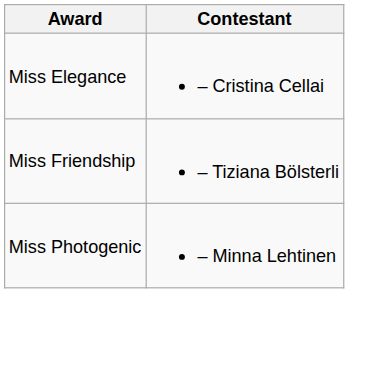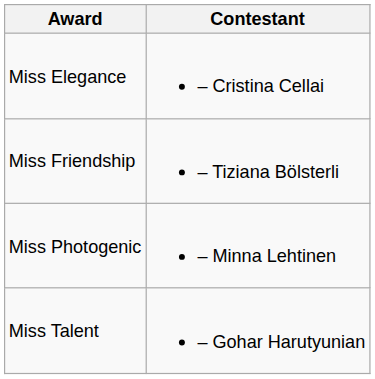 <table class="wikitable sortable" style="font-size: 95%;">
 <tr>
 <th>Award</th>
 <th>Contestant</th>
 </tr>
 <tr>
 <td>Miss Elegance</td>
 <td><br><ul><li> – Cristina Cellai</li></ul></td>
 </tr>
 <tr>
 <td>Miss Friendship</td>
 <td><br><ul><li> – Tiziana Bölsterli</li></ul></td>
 </tr>
 <tr>
 <td>Miss Photogenic</td>
 <td><br><ul><li> – Minna Lehtinen</li></ul></td>
 </tr>
+<tr>
+<td>Miss Talent</td>
+<td><br><ul><li> – Gohar Harutyunian</li></ul></td>
+</tr>
 </table>
